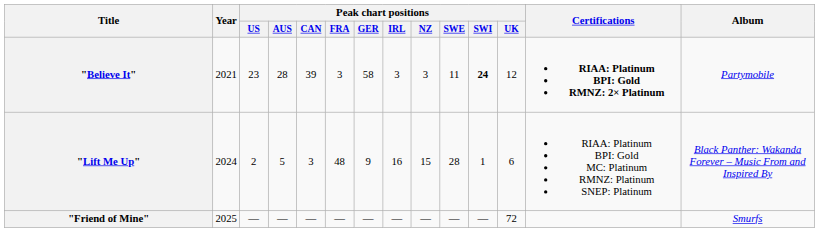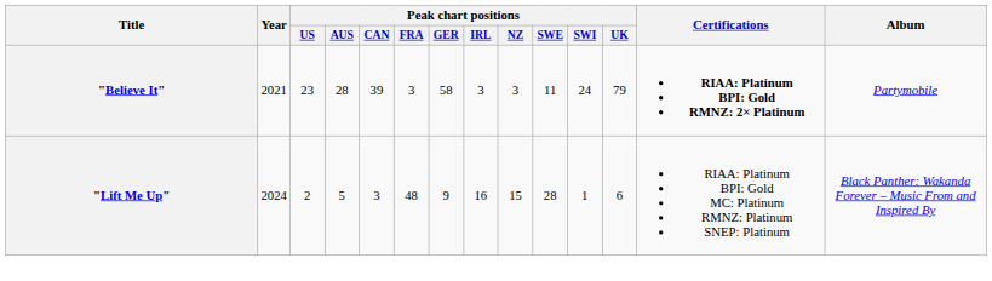 <table class="wikitable plainrowheaders" style="text-align:center;" border="1">
 <tr>
 <th scope="col" rowspan="2" style="width:19em;">Title</th>
 <th scope="col" rowspan="2">Year</th>
 <th colspan="10">Peak chart positions</th>
 <th scope="col" rowspan="2" style="width:14em;"><a href='#'>Certifications</a></th>
 <th scope="col" rowspan="2" style="width:12em;">Album</th>
 </tr>
 <tr>
 <th scope="col" style="width:2.5em;font-size:90%;"><a href='#'>US</a><br></th>
 <th scope="col" style="width:2.5em;font-size:90%;"><a href='#'>AUS</a><br></th>
 <th scope="col" style="width:2.5em;font-size:90%;"><a href='#'>CAN</a><br></th>
 <th scope="col" style="width:2.5em;font-size:90%;"><a href='#'>FRA</a><br></th>
 <th scope="col" style="width:2.5em;font-size:90%;"><a href='#'>GER</a><br></th>
 <th scope="col" style="width:2.5em;font-size:90%;"><a href='#'>IRL</a><br></th>
 <th scope="col" style="width:2.5em;font-size:90%;"><a href='#'>NZ</a><br></th>
 <th scope="col" style="width:2.5em;font-size:90%;"><a href='#'>SWE</a><br></th>
 <th scope="col" style="width:2.5em;font-size:90%;"><a href='#'>SWI</a><br></th>
 <th scope="col" style="width:2.5em;font-size:90%;"><a href='#'>UK</a><br></th>
 </tr>
 <tr>
 <th scope="row">"<a href='#'>Believe It</a>"<br></th>
 <td>2021</td>
 <td>23</td>
 <td>28</td>
 <td>39</td>
 <td>3</td>
 <td>58</td>
 <td>3</td>
 <td>3</td>
 <td>11</td>
-<td><strong>24</strong></td>
-<td>12</td>
+<td>24</td>
+<td>79</td>
 <td><strong><br><ul><li>RIAA: Platinum</li><li>BPI: Gold</li><li>RMNZ: 2× Platinum</li></ul></strong></td>
 <td><em><a href='#'>Partymobile</a></em></td>
 </tr>
 <tr>
 <th scope="row">"<a href='#'>Lift Me Up</a>"</th>
 <td>2024</td>
 <td>2</td>
 <td>5</td>
 <td>3</td>
 <td>48</td>
 <td>9</td>
 <td>16</td>
 <td>15</td>
 <td>28</td>
 <td>1</td>
 <td>6</td>
 <td><br><ul><li>RIAA: Platinum</li><li>BPI: Gold</li><li>MC: Platinum</li><li>RMNZ: Platinum</li><li>SNEP: Platinum</li></ul></td>
 <td><em><a href='#'>Black Panther: Wakanda Forever – Music From and Inspired By</a></em></td>
 </tr>
-<tr>
-<th scope="row">"Friend of Mine"</th>
-<td>2025</td>
-<td>—</td>
-<td>—</td>
-<td>—</td>
-<td>—</td>
-<td>—</td>
-<td>—</td>
-<td>—</td>
-<td>—</td>
-<td>—</td>
-<td>72</td>
-<td></td>
-<td><em><a href='#'>Smurfs</a></em></td>
-</tr>
 </table>
